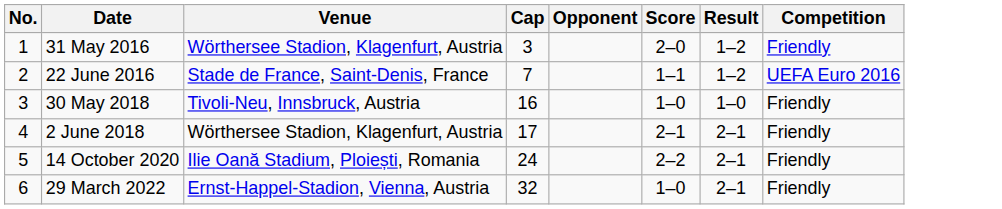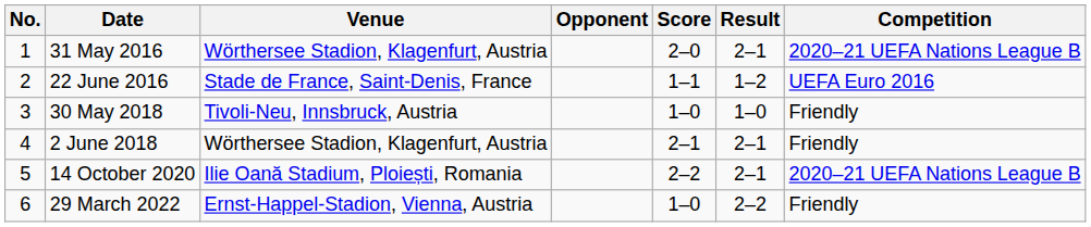 <table class="wikitable sortable">
 <tr>
 <th scope="col">No.</th>
 <th scope="col">Date</th>
 <th scope="col">Venue</th>
-<th scope="col">Cap</th>
 <th scope="col">Opponent</th>
 <th scope="col">Score</th>
 <th scope="col">Result</th>
 <th scope="col">Competition</th>
 </tr>
 <tr>
 <td align="center">1</td>
 <td>31 May 2016</td>
 <td><a href='#'>Wörthersee Stadion</a>, <a href='#'>Klagenfurt</a>, Austria</td>
-<td align="center">3</td>
 <td></td>
 <td align="center">2–0</td>
-<td align="center">1–2</td>
-<td><a href='#'>Friendly</a></td>
+<td align="center">2–1</td>
+<td><a href='#'>2020–21 UEFA Nations League B</a></td>
 </tr>
 <tr>
 <td align="center">2</td>
 <td>22 June 2016</td>
 <td><a href='#'>Stade de France</a>, <a href='#'>Saint-Denis</a>, France</td>
-<td align="center">7</td>
 <td></td>
 <td align="center">1–1</td>
 <td align="center">1–2</td>
 <td><a href='#'>UEFA Euro 2016</a></td>
 </tr>
 <tr>
 <td align="center">3</td>
 <td>30 May 2018</td>
 <td><a href='#'>Tivoli-Neu</a>, <a href='#'>Innsbruck</a>, Austria</td>
-<td align="center">16</td>
 <td></td>
 <td align="center">1–0</td>
 <td align="center">1–0</td>
 <td>Friendly</td>
 </tr>
 <tr>
 <td align="center">4</td>
 <td>2 June 2018</td>
 <td>Wörthersee Stadion, Klagenfurt, Austria</td>
-<td align="center">17</td>
 <td></td>
 <td align="center">2–1</td>
 <td align="center">2–1</td>
 <td>Friendly</td>
 </tr>
 <tr>
 <td align="center">5</td>
 <td>14 October 2020</td>
 <td><a href='#'>Ilie Oană Stadium</a>, <a href='#'>Ploiești</a>, Romania</td>
-<td align="center">24</td>
 <td></td>
 <td align="center">2–2</td>
 <td align="center">2–1</td>
-<td>Friendly</td>
+<td><a href='#'>2020–21 UEFA Nations League B</a></td>
 </tr>
 <tr>
 <td align="center">6</td>
 <td>29 March 2022</td>
 <td><a href='#'>Ernst-Happel-Stadion</a>, <a href='#'>Vienna</a>, Austria</td>
-<td align="center">32</td>
 <td></td>
 <td align="center">1–0</td>
-<td align="center">2–1</td>
+<td align="center">2–2</td>
 <td>Friendly</td>
 </tr>
 </table>
